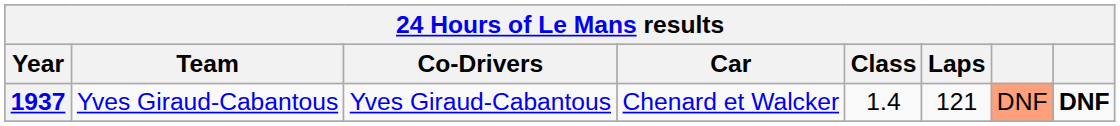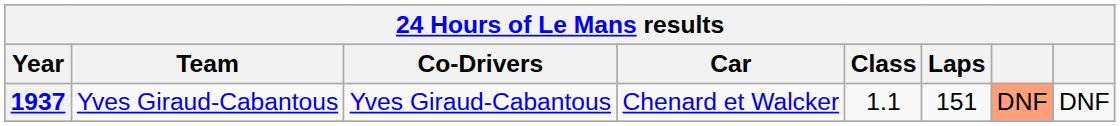 <table class="wikitable collapsible collapsed" style="font-size:90%">
 <tr>
 <th colspan=45><a href='#'>24 Hours of Le Mans</a> results</th>
 </tr>
 <tr>
 <th>Year</th>
 <th>Team</th>
 <th>Co-Drivers</th>
 <th>Car</th>
 <th>Class</th>
 <th>Laps</th>
 <th></th>
 <th></th>
 </tr>
 <tr align="center">
 <th><a href='#'>1937</a></th>
 <td align="left"> <a href='#'>Yves Giraud-Cabantous</a></td>
 <td align="left"> <a href='#'>Yves Giraud-Cabantous</a></td>
 <td align="left"><a href='#'>Chenard et Walcker</a></td>
-<td>1.4</td>
-<td>121</td>
+<td>1.1</td>
+<td>151</td>
 <td style="background: lightsalmon;">DNF</td>
-<td><strong>DNF</strong></td>
+<td>DNF</td>
 </tr>
 </table>
